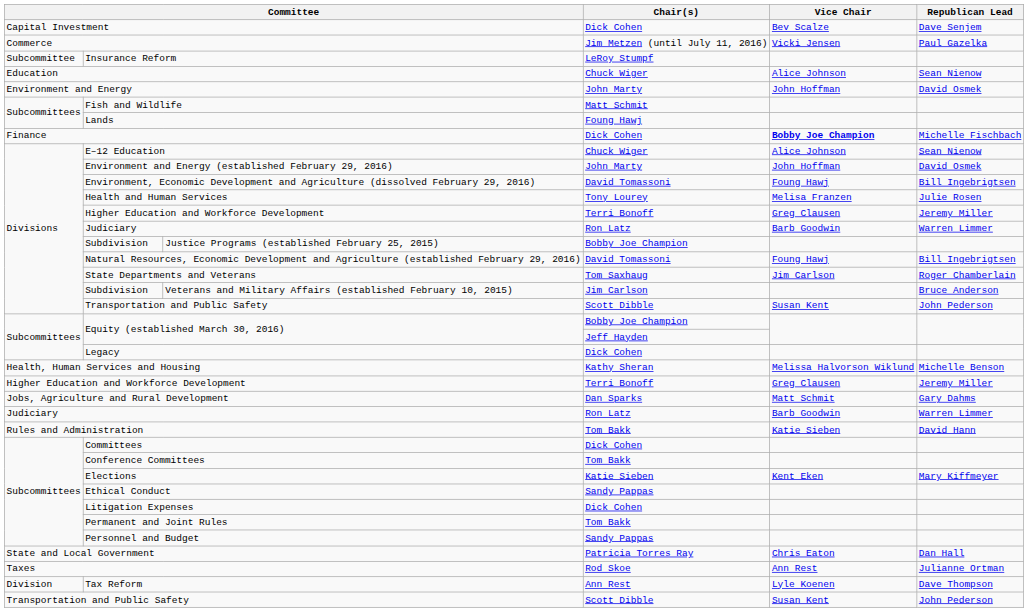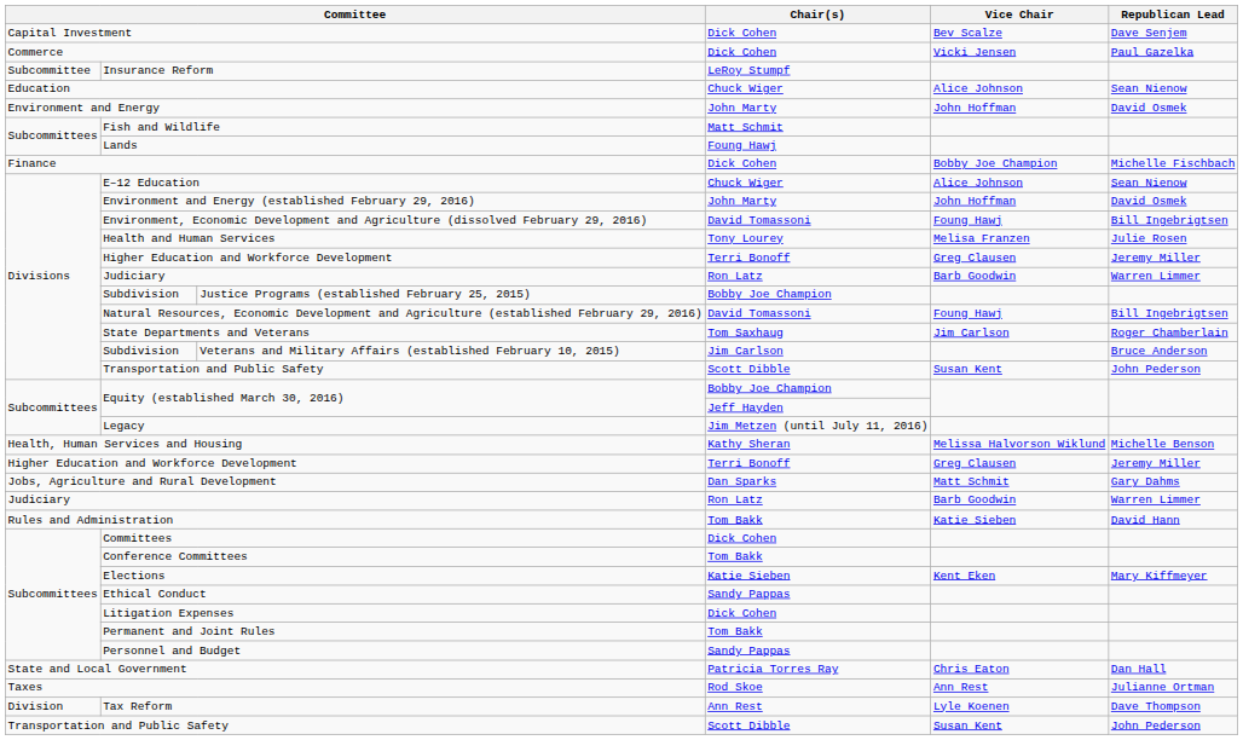 <table class="wikitable">
 <tr>
 <th colspan="3">Committee</th>
 <th>Chair(s)</th>
 <th>Vice Chair</th>
 <th>Republican Lead</th>
 </tr>
 <tr>
 <td colspan="3">Capital Investment</td>
 <td><a href='#'>Dick Cohen</a></td>
 <td><a href='#'>Bev Scalze</a></td>
 <td><a href='#'>Dave Senjem</a></td>
 </tr>
 <tr>
 <td colspan="3">Commerce</td>
-<td><a href='#'>Jim Metzen</a> (until July 11, 2016)</td>
+<td><a href='#'>Dick Cohen</a></td>
 <td><a href='#'>Vicki Jensen</a></td>
 <td><a href='#'>Paul Gazelka</a></td>
 </tr>
 <tr>
 <td>Subcommittee</td>
 <td colspan="2">Insurance Reform</td>
 <td><a href='#'>LeRoy Stumpf</a></td>
 <td></td>
 <td></td>
 </tr>
 <tr>
 <td colspan="3">Education</td>
 <td><a href='#'>Chuck Wiger</a></td>
 <td><a href='#'>Alice Johnson</a></td>
 <td><a href='#'>Sean Nienow</a></td>
 </tr>
 <tr>
 <td colspan="3">Environment and Energy</td>
 <td><a href='#'>John Marty</a></td>
 <td><a href='#'>John Hoffman</a></td>
 <td><a href='#'>David Osmek</a></td>
 </tr>
 <tr>
 <td rowspan="2">Subcommittees</td>
 <td colspan="2">Fish and Wildlife</td>
 <td><a href='#'>Matt Schmit</a></td>
 <td></td>
 <td></td>
 </tr>
 <tr>
 <td colspan="2">Lands</td>
 <td><a href='#'>Foung Hawj</a></td>
 <td></td>
 <td></td>
 </tr>
 <tr>
 <td colspan="3">Finance</td>
 <td><a href='#'>Dick Cohen</a></td>
-<td><strong><a href='#'>Bobby Joe Champion</a></strong></td>
+<td><a href='#'>Bobby Joe Champion</a></td>
 <td><a href='#'>Michelle Fischbach</a></td>
 </tr>
 <tr>
 <td rowspan="11">Divisions</td>
 <td colspan="2">E–12 Education</td>
 <td><a href='#'>Chuck Wiger</a></td>
 <td><a href='#'>Alice Johnson</a></td>
 <td><a href='#'>Sean Nienow</a></td>
 </tr>
 <tr>
 <td colspan="2">Environment and Energy (established February 29, 2016)</td>
 <td><a href='#'>John Marty</a></td>
 <td><a href='#'>John Hoffman</a></td>
 <td><a href='#'>David Osmek</a></td>
 </tr>
 <tr>
 <td colspan="2">Environment, Economic Development and Agriculture (dissolved February 29, 2016)</td>
 <td><a href='#'>David Tomassoni</a></td>
 <td><a href='#'>Foung Hawj</a></td>
 <td><a href='#'>Bill Ingebrigtsen</a></td>
 </tr>
 <tr>
 <td colspan="2">Health and Human Services</td>
 <td><a href='#'>Tony Lourey</a></td>
 <td><a href='#'>Melisa Franzen</a></td>
 <td><a href='#'>Julie Rosen</a></td>
 </tr>
 <tr>
 <td colspan="2">Higher Education and Workforce Development</td>
 <td><a href='#'>Terri Bonoff</a></td>
 <td><a href='#'>Greg Clausen</a></td>
 <td><a href='#'>Jeremy Miller</a></td>
 </tr>
 <tr>
 <td colspan="2">Judiciary</td>
 <td><a href='#'>Ron Latz</a></td>
 <td><a href='#'>Barb Goodwin</a></td>
 <td><a href='#'>Warren Limmer</a></td>
 </tr>
 <tr>
 <td>Subdivision</td>
 <td>Justice Programs (established February 25, 2015)</td>
 <td><a href='#'>Bobby Joe Champion</a></td>
 <td></td>
 <td></td>
 </tr>
 <tr>
 <td colspan="2">Natural Resources, Economic Development and Agriculture (established February 29, 2016)</td>
 <td><a href='#'>David Tomassoni</a></td>
 <td><a href='#'>Foung Hawj</a></td>
 <td><a href='#'>Bill Ingebrigtsen</a></td>
 </tr>
 <tr>
 <td colspan="2">State Departments and Veterans</td>
 <td><a href='#'>Tom Saxhaug</a></td>
 <td><a href='#'>Jim Carlson</a></td>
 <td><a href='#'>Roger Chamberlain</a></td>
 </tr>
 <tr>
 <td>Subdivision</td>
 <td>Veterans and Military Affairs (established February 10, 2015)</td>
 <td><a href='#'>Jim Carlson</a></td>
 <td></td>
 <td><a href='#'>Bruce Anderson</a></td>
 </tr>
 <tr>
 <td colspan="2">Transportation and Public Safety</td>
 <td><a href='#'>Scott Dibble</a></td>
 <td><a href='#'>Susan Kent</a></td>
 <td><a href='#'>John Pederson</a></td>
 </tr>
 <tr>
 <td rowspan="3">Subcommittees</td>
 <td colspan="2" rowspan="2">Equity (established March 30, 2016)</td>
 <td><a href='#'>Bobby Joe Champion</a></td>
 <td rowspan="2"></td>
 <td rowspan="2"></td>
 </tr>
 <tr>
 <td><a href='#'>Jeff Hayden</a></td>
 </tr>
 <tr>
 <td colspan="2">Legacy</td>
-<td><a href='#'>Dick Cohen</a></td>
+<td><a href='#'>Jim Metzen</a> (until July 11, 2016)</td>
 <td></td>
 <td></td>
 </tr>
 <tr>
 <td colspan="3">Health, Human Services and Housing</td>
 <td><a href='#'>Kathy Sheran</a></td>
 <td><a href='#'>Melissa Halvorson Wiklund</a></td>
 <td><a href='#'>Michelle Benson</a></td>
 </tr>
 <tr>
 <td colspan="3">Higher Education and Workforce Development</td>
 <td><a href='#'>Terri Bonoff</a></td>
 <td><a href='#'>Greg Clausen</a></td>
 <td><a href='#'>Jeremy Miller</a></td>
 </tr>
 <tr>
 <td colspan="3">Jobs, Agriculture and Rural Development</td>
 <td><a href='#'>Dan Sparks</a></td>
 <td><a href='#'>Matt Schmit</a></td>
 <td><a href='#'>Gary Dahms</a></td>
 </tr>
 <tr>
 <td colspan="3">Judiciary</td>
 <td><a href='#'>Ron Latz</a></td>
 <td><a href='#'>Barb Goodwin</a></td>
 <td><a href='#'>Warren Limmer</a></td>
 </tr>
 <tr>
 <td colspan="3">Rules and Administration</td>
 <td><a href='#'>Tom Bakk</a></td>
 <td><a href='#'>Katie Sieben</a></td>
 <td><a href='#'>David Hann</a></td>
 </tr>
 <tr>
 <td rowspan="7">Subcommittees</td>
 <td colspan="2">Committees</td>
 <td><a href='#'>Dick Cohen</a></td>
 <td></td>
 <td></td>
 </tr>
 <tr>
 <td colspan="2">Conference Committees</td>
 <td><a href='#'>Tom Bakk</a></td>
 <td></td>
 <td></td>
 </tr>
 <tr>
 <td colspan="2">Elections</td>
 <td><a href='#'>Katie Sieben</a></td>
 <td><a href='#'>Kent Eken</a></td>
 <td><a href='#'>Mary Kiffmeyer</a></td>
 </tr>
 <tr>
 <td colspan="2">Ethical Conduct</td>
 <td><a href='#'>Sandy Pappas</a></td>
 <td></td>
 <td></td>
 </tr>
 <tr>
 <td colspan="2">Litigation Expenses</td>
 <td><a href='#'>Dick Cohen</a></td>
 <td></td>
 <td></td>
 </tr>
 <tr>
 <td colspan="2">Permanent and Joint Rules</td>
 <td><a href='#'>Tom Bakk</a></td>
 <td></td>
 <td></td>
 </tr>
 <tr>
 <td colspan="2">Personnel and Budget</td>
 <td><a href='#'>Sandy Pappas</a></td>
 <td></td>
 <td></td>
 </tr>
 <tr>
 <td colspan="3">State and Local Government</td>
 <td><a href='#'>Patricia Torres Ray</a></td>
 <td><a href='#'>Chris Eaton</a></td>
 <td><a href='#'>Dan Hall</a></td>
 </tr>
 <tr>
 <td colspan="3">Taxes</td>
 <td><a href='#'>Rod Skoe</a></td>
 <td><a href='#'>Ann Rest</a></td>
 <td><a href='#'>Julianne Ortman</a></td>
 </tr>
 <tr>
 <td>Division</td>
 <td colspan="2">Tax Reform</td>
 <td><a href='#'>Ann Rest</a></td>
 <td><a href='#'>Lyle Koenen</a></td>
 <td><a href='#'>Dave Thompson</a></td>
 </tr>
 <tr>
 <td colspan="3">Transportation and Public Safety</td>
 <td><a href='#'>Scott Dibble</a></td>
 <td><a href='#'>Susan Kent</a></td>
 <td><a href='#'>John Pederson</a></td>
 </tr>
 </table>
